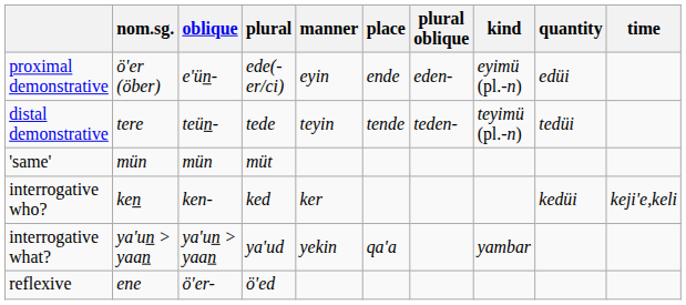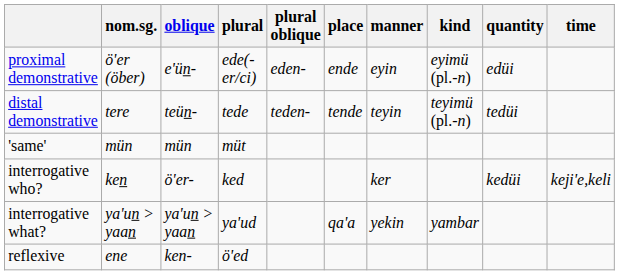 <table class="wikitable">
 <tr>
 <th></th>
 <th>nom.sg.</th>
 <th><a href='#'>oblique</a></th>
 <th>plural</th>
+<th>plural oblique</th>
+<th>place</th>
 <th>manner</th>
-<th>place</th>
-<th>plural oblique</th>
 <th>kind</th>
 <th>quantity</th>
 <th>time</th>
 </tr>
 <tr>
 <td><a href='#'>proximal demonstrative</a></td>
 <td><em>ö'er (öber)</em></td>
 <td><em>e'ü<u>n</u>-</em></td>
 <td><em>ede(-er/ci)</em></td>
+<td><em>eden-</em></td>
+<td><em>ende</em></td>
 <td><em>eyin</em></td>
-<td><em>ende</em></td>
-<td><em>eden-</em></td>
 <td><em>eyimü</em><br>(pl.<em>-n</em>)</td>
 <td><em>edüi</em></td>
 <td></td>
 </tr>
 <tr>
 <td><a href='#'>distal demonstrative</a></td>
 <td><em>tere</em></td>
 <td><em>teü<u>n</u>-</em></td>
 <td><em>tede</em></td>
+<td><em>teden-</em></td>
+<td><em>tende</em></td>
 <td><em>teyin</em></td>
-<td><em>tende</em></td>
-<td><em>teden-</em></td>
 <td><em>teyimü</em><br>(pl.<em>-n</em>)</td>
 <td><em>tedüi</em></td>
 <td></td>
 </tr>
 <tr>
 <td>'same'</td>
 <td><em>mün</em></td>
 <td><em>mün</em></td>
 <td><em>müt</em></td>
 <td></td>
 <td></td>
 <td></td>
 <td></td>
 <td></td>
 <td></td>
 </tr>
 <tr>
 <td>interrogative who?</td>
 <td><em>ke<u>n</u></em></td>
-<td><em>ken-</em></td>
+<td><em>ö'er-</em></td>
 <td><em>ked</em></td>
-<td><em>ker</em></td>
 <td></td>
 <td></td>
+<td><em>ker</em></td>
 <td></td>
 <td><em>kedüi</em></td>
 <td><em>keji'e,keli</em></td>
 </tr>
 <tr>
 <td>interrogative what?</td>
 <td><em>ya'u<u>n</u> > yaa<u>n</u></em></td>
 <td><em>ya'u<u>n</u> > yaa<u>n</u></em></td>
 <td><em>ya'ud</em></td>
+<td></td>
+<td><em>qa'a</em></td>
 <td><em>yekin</em></td>
-<td><em>qa'a</em></td>
-<td></td>
 <td><em>yambar</em></td>
 <td></td>
 <td></td>
 </tr>
 <tr>
 <td>reflexive</td>
 <td><em>ene</em></td>
-<td><em>ö'er-</em></td>
+<td><em>ken-</em></td>
 <td><em>ö'ed</em></td>
 <td></td>
 <td></td>
 <td></td>
 <td></td>
 <td></td>
 <td></td>
 </tr>
 </table>
